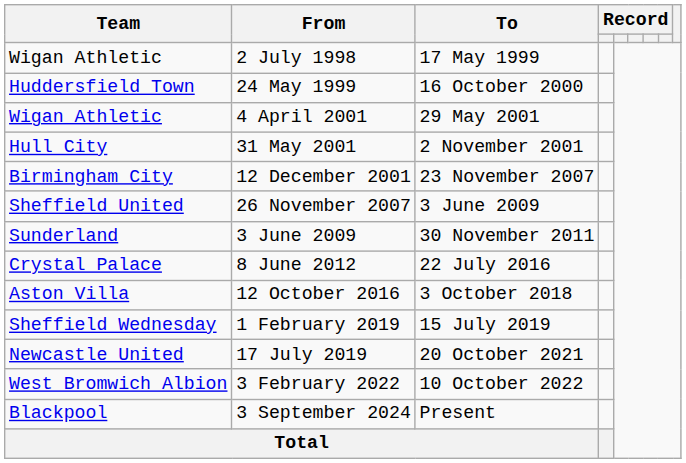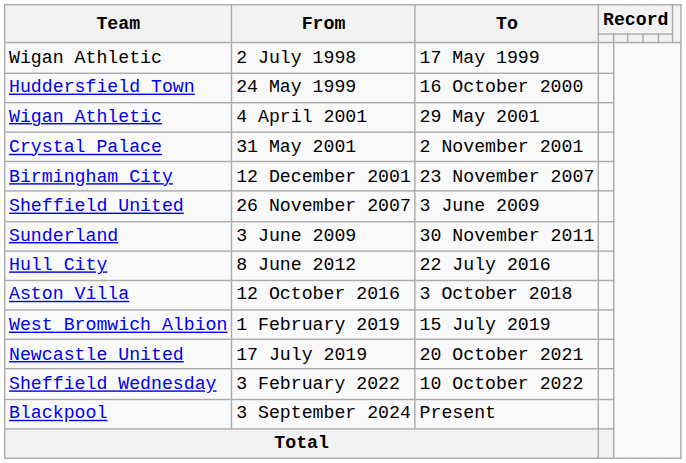 <table class=wikitable style=text-align:center>
 <tr>
 <th rowspan="2">Team</th>
 <th rowspan="2">From</th>
 <th rowspan="2">To</th>
 <th colspan="5">Record</th>
 <th rowspan="2"></th>
 </tr>
 <tr>
 <th></th>
 <th></th>
 <th></th>
 <th></th>
 <th></th>
 </tr>
 <tr>
 <td align=left>Wigan Athletic</td>
 <td align=left>2 July 1998</td>
 <td align=left>17 May 1999<br></td>
 <td></td>
 </tr>
 <tr>
 <td align=left><a href='#'>Huddersfield Town</a></td>
 <td align=left>24 May 1999</td>
 <td align=left>16 October 2000<br></td>
 <td></td>
 </tr>
 <tr>
 <td align=left><a href='#'>Wigan Athletic</a></td>
 <td align=left>4 April 2001</td>
 <td align=left>29 May 2001<br></td>
 <td></td>
 </tr>
 <tr>
-<td align=left><a href='#'>Hull City</a></td>
+<td align=left><a href='#'>Crystal Palace</a></td>
 <td align=left>31 May 2001</td>
 <td align=left>2 November 2001<br></td>
 <td></td>
 </tr>
 <tr>
 <td align=left><a href='#'>Birmingham City</a></td>
 <td align=left>12 December 2001</td>
 <td align=left>23 November 2007<br></td>
 <td></td>
 </tr>
 <tr>
 <td align=left><a href='#'>Sheffield United</a></td>
 <td align=left>26 November 2007</td>
 <td align=left>3 June 2009<br></td>
 <td></td>
 </tr>
 <tr>
 <td align=left><a href='#'>Sunderland</a></td>
 <td align=left>3 June 2009</td>
 <td align=left>30 November 2011<br></td>
 <td></td>
 </tr>
 <tr>
-<td align=left><a href='#'>Crystal Palace</a></td>
+<td align=left><a href='#'>Hull City</a></td>
 <td align=left>8 June 2012</td>
 <td align=left>22 July 2016<br></td>
 <td></td>
 </tr>
 <tr>
 <td align=left><a href='#'>Aston Villa</a></td>
 <td align=left>12 October 2016</td>
 <td align=left>3 October 2018<br></td>
 <td></td>
 </tr>
 <tr>
-<td align=left><a href='#'>Sheffield Wednesday</a></td>
+<td align=left><a href='#'>West Bromwich Albion</a></td>
 <td align=left>1 February 2019</td>
 <td align=left>15 July 2019<br></td>
 <td></td>
 </tr>
 <tr>
 <td align=left><a href='#'>Newcastle United</a></td>
 <td align=left>17 July 2019</td>
 <td align=left>20 October 2021<br></td>
 <td></td>
 </tr>
 <tr>
-<td align=left><a href='#'>West Bromwich Albion</a></td>
+<td align=left><a href='#'>Sheffield Wednesday</a></td>
 <td align=left>3 February 2022</td>
 <td align=left>10 October 2022<br></td>
 <td></td>
 </tr>
 <tr>
 <td align=left><a href='#'>Blackpool</a></td>
 <td align=left>3 September 2024</td>
 <td align=left>Present<br></td>
 <td></td>
 </tr>
 <tr>
 <th colspan="3">Total<br></th>
 <th></th>
 </tr>
 </table>
